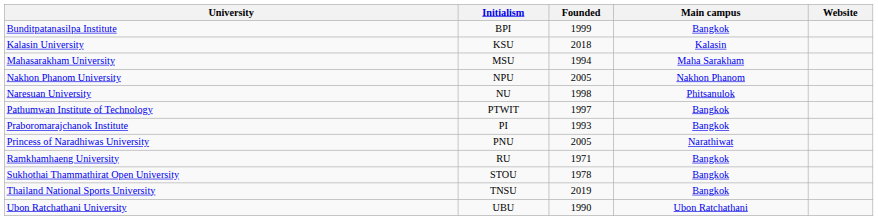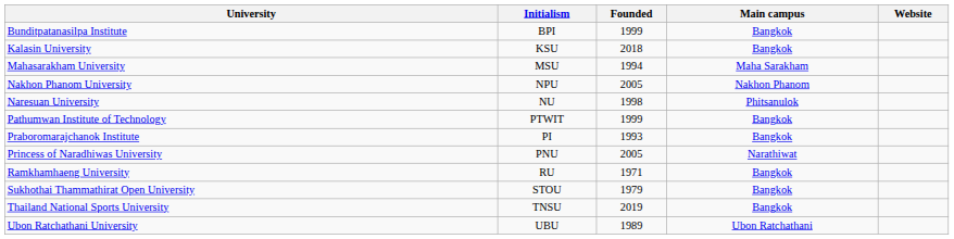 <table class="wikitable sortable">
 <tr>
 <th>University</th>
 <th class="unsortable"><a href='#'>Initialism</a></th>
 <th>Founded</th>
 <th>Main campus</th>
 <th class="unsortable">Website</th>
 </tr>
 <tr>
 <td><a href='#'>Bunditpatanasilpa Institute</a></td>
 <td style="text-align:center">BPI</td>
 <td style="text-align:center">1999</td>
 <td style="text-align:center"><a href='#'>Bangkok</a></td>
 <td style="text-align:center"></td>
 </tr>
 <tr>
 <td style="width:35%;"><a href='#'>Kalasin University</a></td>
 <td style="text-align:center; width:7%;">KSU</td>
 <td style="text-align:center; width:5%;">2018</td>
-<td style="text-align:center; width:15%;"><a href='#'>Kalasin</a></td>
+<td style="text-align:center"><a href='#'>Bangkok</a></td>
 <td style="text-align:center; width:5%;"></td>
 </tr>
 <tr>
 <td style="width:35%;"><a href='#'>Mahasarakham University</a></td>
 <td style="text-align:center; width:7%;">MSU</td>
 <td style="text-align:center; width:5%;">1994</td>
 <td style="text-align:center; width:15%;"><a href='#'>Maha Sarakham</a></td>
 <td style="text-align:center; width:5%;"></td>
 </tr>
 <tr>
 <td style="width:35%;"><a href='#'>Nakhon Phanom University</a></td>
 <td style="text-align:center; width:7%;">NPU</td>
 <td style="text-align:center; width:5%;">2005</td>
 <td style="text-align:center; width:15%;"><a href='#'>Nakhon Phanom</a></td>
 <td style="text-align:center; width:5%;"></td>
 </tr>
 <tr>
 <td style="width:35%;"><a href='#'>Naresuan University</a></td>
 <td style="text-align:center; width:7%;">NU</td>
 <td style="text-align:center; width:5%;">1998</td>
 <td style="text-align:center; width:15%;"><a href='#'>Phitsanulok</a></td>
 <td style="text-align:center; width:5%;"></td>
 </tr>
 <tr>
 <td style="width:35%;"><a href='#'>Pathumwan Institute of Technology</a></td>
 <td style="text-align:center; width:7%;">PTWIT</td>
-<td style="text-align:center; width:5%;">1997</td>
+<td style="text-align:center; width:5%;">1999</td>
 <td style="text-align:center; width:15%;"><a href='#'>Bangkok</a></td>
 <td style="text-align:center; width:5%;"></td>
 </tr>
 <tr>
 <td style="width:35%;"><a href='#'>Praboromarajchanok Institute</a></td>
 <td style="text-align:center; width:7%;">PI</td>
 <td style="text-align:center; width:5%;">1993</td>
 <td style="text-align:center; width:15%;"><a href='#'>Bangkok</a></td>
 <td style="text-align:center; width:5%;"></td>
 </tr>
 <tr>
 <td style="width:35%;"><a href='#'>Princess of Naradhiwas University</a></td>
 <td style="text-align:center; width:7%;">PNU</td>
 <td style="text-align:center; width:5%;">2005</td>
 <td style="text-align:center; width:15%;"><a href='#'>Narathiwat</a></td>
 <td style="text-align:center; width:5%;"></td>
 </tr>
 <tr>
 <td style="width:35%;"><a href='#'>Ramkhamhaeng University</a></td>
 <td style="text-align:center; width:7%;">RU</td>
 <td style="text-align:center; width:5%;">1971</td>
 <td style="text-align:center; width:15%;"><a href='#'>Bangkok</a></td>
 <td style="text-align:center; width:5%;"></td>
 </tr>
 <tr>
 <td style="width:35%;"><a href='#'>Sukhothai Thammathirat Open University</a></td>
 <td style="text-align:center; width:7%;">STOU</td>
-<td style="text-align:center; width:5%;">1978</td>
+<td style="text-align:center; width:5%;">1979</td>
 <td style="text-align:center; width:15%;"><a href='#'>Bangkok</a></td>
 <td style="text-align:center; width:5%;"></td>
 </tr>
 <tr>
 <td style="width:35%;"><a href='#'>Thailand National Sports University</a></td>
 <td style="text-align:center; width:7%;">TNSU</td>
 <td style="text-align:center; width:5%;">2019</td>
 <td style="text-align:center; width:15%;"><a href='#'>Bangkok</a></td>
 <td style="text-align:center; width:5%;"></td>
 </tr>
 <tr>
 <td style="width:35%;"><a href='#'>Ubon Ratchathani University</a></td>
 <td style="text-align:center; width:7%;">UBU</td>
-<td style="text-align:center; width:5%;">1990</td>
+<td style="text-align:center; width:5%;">1989</td>
 <td style="text-align:center; width:15%;"><a href='#'>Ubon Ratchathani</a></td>
 <td style="text-align:center; width:5%;"></td>
 </tr>
 </table>
